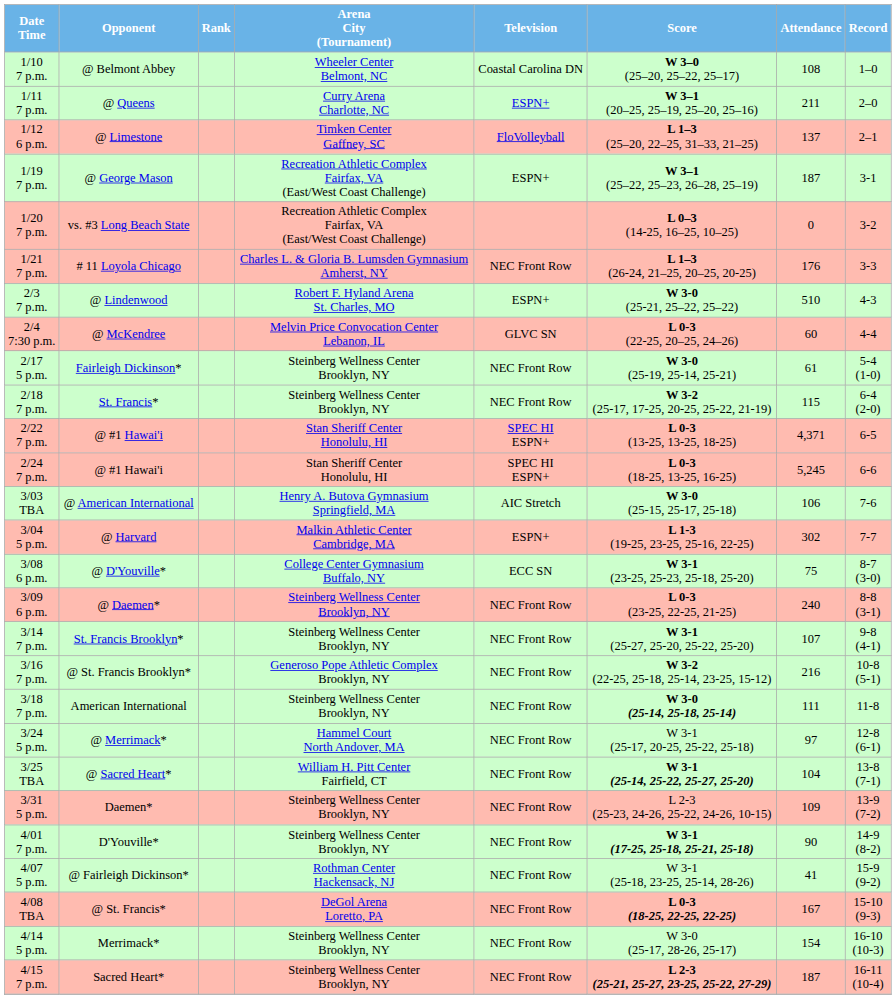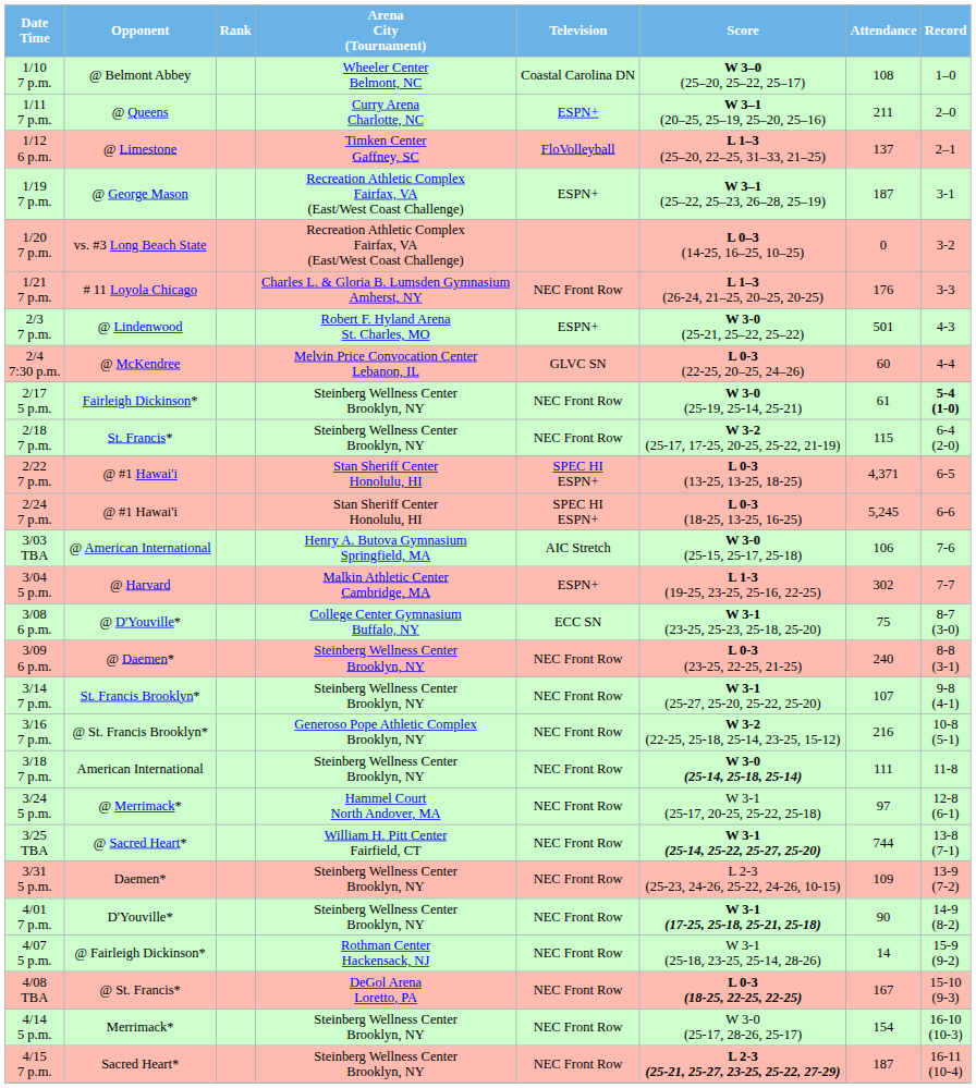 <table class="wikitable sortable" style="width:90%">
 <tr>
 <th style="background:#69B3E7; color:#FFFFFF;" scope="col">Date<br>Time</th>
 <th style="background:#69B3E7; color:#FFFFFF;" scope="col">Opponent</th>
 <th style="background:#69B3E7; color:#FFFFFF;" scope="col">Rank</th>
 <th style="background:#69B3E7; color:#FFFFFF;" scope="col">Arena<br>City<br>(Tournament)</th>
 <th style="background:#69B3E7; color:#FFFFFF;" scope="col">Television</th>
 <th style="background:#69B3E7; color:#FFFFFF;" scope="col">Score</th>
 <th style="background:#69B3E7; color:#FFFFFF;" scope="col">Attendance</th>
 <th style="background:#69B3E7; color:#FFFFFF;" scope="col">Record</th>
 </tr>
 <tr align="center" bgcolor="#ccffcc">
 <td>1/10<br>7 p.m.</td>
 <td>@ Belmont Abbey</td>
 <td></td>
 <td><a href='#'>Wheeler Center</a><br><a href='#'>Belmont, NC</a></td>
 <td>Coastal Carolina DN</td>
 <td><strong>W 3–0</strong><br>(25–20, 25–22, 25–17)</td>
 <td>108</td>
 <td>1–0</td>
 </tr>
 <tr align="center" bgcolor="#ccffcc">
 <td>1/11<br>7 p.m.</td>
 <td>@ <a href='#'>Queens</a></td>
 <td></td>
 <td><a href='#'>Curry Arena</a><br><a href='#'>Charlotte, NC</a></td>
 <td><a href='#'>ESPN+</a></td>
 <td><strong>W 3–1</strong><br>(20–25, 25–19, 25–20, 25–16)</td>
 <td>211</td>
 <td>2–0</td>
 </tr>
 <tr align="center" bgcolor="#ffbbb">
 <td>1/12<br>6 p.m.</td>
 <td>@ <a href='#'>Limestone</a></td>
 <td></td>
 <td><a href='#'>Timken Center</a><br><a href='#'>Gaffney, SC</a></td>
 <td><a href='#'>FloVolleyball</a></td>
 <td><strong>L 1–3</strong><br>(25–20, 22–25, 31–33, 21–25)</td>
 <td>137</td>
 <td>2–1</td>
 </tr>
 <tr align="center" bgcolor="#ccffcc">
 <td>1/19<br>7 p.m.</td>
 <td>@ <a href='#'>George Mason</a></td>
 <td></td>
 <td><a href='#'>Recreation Athletic Complex</a><br><a href='#'>Fairfax, VA</a><br> (East/West Coast Challenge)</td>
 <td>ESPN+</td>
 <td><strong>W 3–1</strong><br>(25–22, 25–23, 26–28, 25–19)</td>
 <td>187</td>
 <td>3-1</td>
 </tr>
 <tr align="center" bgcolor="#ffbbb">
 <td>1/20<br>7 p.m.</td>
 <td>vs. #3 <a href='#'>Long Beach State</a></td>
 <td></td>
 <td>Recreation Athletic Complex<br>Fairfax, VA<br> (East/West Coast Challenge)</td>
 <td></td>
 <td><strong>L 0–3</strong><br>(14-25, 16–25, 10–25)</td>
 <td>0</td>
 <td>3-2</td>
 </tr>
 <tr align="center" bgcolor="#ffbbb">
 <td>1/21<br>7 p.m.</td>
 <td># 11 <a href='#'>Loyola Chicago</a></td>
 <td></td>
 <td><a href='#'>Charles L. & Gloria B. Lumsden Gymnasium</a><br><a href='#'>Amherst, NY</a></td>
 <td>NEC Front Row</td>
 <td><strong>L 1–3</strong><br>(26-24, 21–25, 20–25, 20-25)</td>
 <td>176</td>
 <td>3-3</td>
 </tr>
 <tr align="center" bgcolor="#ccffcc">
 <td>2/3<br>7 p.m.</td>
 <td>@ <a href='#'>Lindenwood</a></td>
 <td></td>
 <td><a href='#'>Robert F. Hyland Arena</a><br><a href='#'>St. Charles, MO</a></td>
 <td>ESPN+</td>
 <td><strong>W 3-0</strong><br>(25-21, 25–22, 25–22)</td>
-<td>510</td>
+<td>501</td>
 <td>4-3</td>
 </tr>
 <tr align="center" bgcolor="#ffbbb">
 <td>2/4<br>7:30 p.m.</td>
 <td>@ <a href='#'>McKendree</a></td>
 <td></td>
 <td><a href='#'>Melvin Price Convocation Center</a><br><a href='#'>Lebanon, IL</a></td>
 <td>GLVC SN</td>
 <td><strong>L 0-3</strong><br>(22-25, 20–25, 24–26)</td>
 <td>60</td>
 <td>4-4</td>
 </tr>
 <tr align="center" bgcolor="#ccffcc">
 <td>2/17<br>5 p.m.</td>
 <td><a href='#'>Fairleigh Dickinson</a>*</td>
 <td></td>
 <td>Steinberg Wellness Center<br>Brooklyn, NY</td>
 <td>NEC Front Row</td>
 <td><strong>W 3-0</strong><br>(25-19, 25-14, 25-21)</td>
 <td>61</td>
-<td>5-4<br>(1-0)</td>
+<td><strong>5-4<br>(1-0)</strong></td>
 </tr>
 <tr align="center" bgcolor="#ccffcc">
 <td>2/18<br>7 p.m.</td>
 <td><a href='#'>St. Francis</a>*</td>
 <td></td>
 <td>Steinberg Wellness Center<br>Brooklyn, NY</td>
 <td>NEC Front Row</td>
 <td><strong>W 3-2</strong><br>(25-17, 17-25, 20-25, 25-22, 21-19)</td>
 <td>115</td>
 <td>6-4<br>(2-0)</td>
 </tr>
 <tr align="center" bgcolor="#ffbbb">
 <td>2/22<br>7 p.m.</td>
 <td>@ #1 <a href='#'>Hawai'i</a></td>
 <td></td>
 <td><a href='#'>Stan Sheriff Center</a><br><a href='#'>Honolulu, HI</a></td>
 <td><a href='#'>SPEC HI</a><br>ESPN+</td>
 <td><strong>L 0-3</strong><br>(13-25, 13-25, 18-25)</td>
 <td>4,371</td>
 <td>6-5</td>
 </tr>
 <tr align="center" bgcolor="#ffbbb">
 <td>2/24<br>7 p.m.</td>
 <td>@ #1 Hawai'i</td>
 <td></td>
 <td>Stan Sheriff Center<br>Honolulu, HI</td>
 <td>SPEC HI<br>ESPN+</td>
 <td><strong>L 0-3</strong><br>(18-25, 13-25, 16-25)</td>
 <td>5,245</td>
 <td>6-6</td>
 </tr>
 <tr align="center" bgcolor="#ccffcc">
 <td>3/03<br>TBA</td>
 <td>@ <a href='#'>American International</a></td>
 <td></td>
 <td><a href='#'>Henry A. Butova Gymnasium</a><br><a href='#'>Springfield, MA</a></td>
 <td>AIC Stretch</td>
 <td><strong>W 3-0</strong><br>(25-15, 25-17, 25-18)</td>
 <td>106</td>
 <td>7-6</td>
 </tr>
 <tr align="center" bgcolor="#ffbbb">
 <td>3/04<br>5 p.m.</td>
 <td>@ <a href='#'>Harvard</a></td>
 <td></td>
 <td><a href='#'>Malkin Athletic Center</a><br><a href='#'>Cambridge, MA</a></td>
 <td>ESPN+</td>
 <td><strong>L 1-3</strong><br>(19-25, 23-25, 25-16, 22-25)</td>
 <td>302</td>
 <td>7-7</td>
 </tr>
 <tr align="center" bgcolor="#ccffcc">
 <td>3/08<br>6 p.m.</td>
 <td>@ <a href='#'>D'Youville</a>*</td>
 <td></td>
 <td><a href='#'>College Center Gymnasium</a><br><a href='#'>Buffalo, NY</a></td>
 <td>ECC SN</td>
 <td><strong>W 3-1</strong><br>(23-25, 25-23, 25-18, 25-20)</td>
 <td>75</td>
 <td>8-7<br>(3-0)</td>
 </tr>
 <tr align="center" bgcolor="#ffbbb">
 <td>3/09<br>6 p.m.</td>
 <td>@ <a href='#'>Daemen</a>*</td>
 <td></td>
 <td><a href='#'>Steinberg Wellness Center</a><br><a href='#'>Brooklyn, NY</a></td>
 <td>NEC Front Row</td>
 <td><strong>L 0-3</strong><br>(23-25, 22-25, 21-25)</td>
 <td>240</td>
 <td>8-8<br>(3-1)</td>
 </tr>
 <tr align="center" bgcolor="#ccffcc">
 <td>3/14<br>7 p.m.</td>
 <td><a href='#'>St. Francis Brooklyn</a>*</td>
 <td></td>
 <td>Steinberg Wellness Center<br>Brooklyn, NY</td>
 <td>NEC Front Row</td>
 <td><strong>W 3-1</strong><br>(25-27, 25-20, 25-22, 25-20)</td>
 <td>107</td>
 <td>9-8<br>(4-1)</td>
 </tr>
 <tr align="center" bgcolor="#ccffcc">
 <td>3/16<br>7 p.m.</td>
 <td>@ St. Francis Brooklyn*</td>
 <td></td>
 <td><a href='#'>Generoso Pope Athletic Complex</a><br>Brooklyn, NY</td>
 <td>NEC Front Row</td>
 <td><strong>W 3-2</strong><br>(22-25, 25-18, 25-14, 23-25, 15-12)</td>
 <td>216</td>
 <td>10-8<br>(5-1)</td>
 </tr>
 <tr align="center" bgcolor="#ccffcc">
 <td>3/18<br>7 p.m.</td>
 <td>American International</td>
 <td></td>
 <td>Steinberg Wellness Center<br>Brooklyn, NY</td>
 <td>NEC Front Row</td>
 <td><strong>W 3-0<em><br>(25-14, 25-18, 25-14)</td>
 <td>111</td>
 <td>11-8</td>
 </tr>
 <tr align="center" bgcolor="#ccffcc">
 <td>3/24<br>5 p.m.</td>
 <td>@ <a href='#'>Merrimack</a>*</td>
 <td></td>
 <td><a href='#'>Hammel Court</a><br><a href='#'>North Andover, MA</a></td>
 <td>NEC Front Row</td>
 <td></strong>W 3-1</em><br>(25-17, 20-25, 25-22, 25-18)</td>
 <td>97</td>
 <td>12-8<br>(6-1)</td>
 </tr>
 <tr align="center" bgcolor="#ccffcc">
 <td>3/25<br>TBA</td>
 <td>@ <a href='#'>Sacred Heart</a>*</td>
 <td></td>
 <td><a href='#'>William H. Pitt Center</a><br>Fairfield, CT</td>
 <td>NEC Front Row</td>
 <td><strong>W 3-1<em><br>(25-14, 25-22, 25-27, 25-20)</td>
-<td>104</td>
+<td>744</td>
 <td>13-8<br>(7-1)</td>
 </tr>
 <tr align="center" bgcolor="#ffbbb">
 <td>3/31<br>5 p.m.</td>
 <td>Daemen*</td>
 <td></td>
 <td>Steinberg Wellness Center<br>Brooklyn, NY</td>
 <td>NEC Front Row</td>
 <td></strong>L 2-3</em><br>(25-23, 24-26, 25-22, 24-26, 10-15)</td>
 <td>109</td>
 <td>13-9<br>(7-2)</td>
 </tr>
 <tr align="center" bgcolor="#ccffcc">
 <td>4/01<br>7 p.m.</td>
 <td>D'Youville*</td>
 <td></td>
 <td>Steinberg Wellness Center<br>Brooklyn, NY</td>
 <td>NEC Front Row</td>
 <td><strong>W 3-1<em><br>(17-25, 25-18, 25-21, 25-18)</td>
 <td>90</td>
 <td>14-9<br>(8-2)</td>
 </tr>
 <tr align="center" bgcolor="#ccffcc">
 <td>4/07<br>5 p.m.</td>
 <td>@ Fairleigh Dickinson*</td>
 <td></td>
 <td><a href='#'>Rothman Center</a> <br> <a href='#'>Hackensack, NJ</a></td>
 <td>NEC Front Row</td>
 <td></strong>W 3-1</em><br>(25-18, 23-25, 25-14, 28-26)</td>
-<td>41</td>
+<td>14</td>
 <td>15-9<br>(9-2)</td>
 </tr>
 <tr align="center" bgcolor="#ffbbb">
 <td>4/08<br>TBA</td>
 <td>@ St. Francis*</td>
 <td></td>
 <td><a href='#'>DeGol Arena</a><br><a href='#'>Loretto, PA</a></td>
 <td>NEC Front Row</td>
 <td><strong>L 0-3<em><br>(18-25, 22-25, 22-25)</td>
 <td>167</td>
 <td>15-10<br>(9-3)</td>
 </tr>
 <tr align="center" bgcolor="#ccffcc">
 <td>4/14<br>5 p.m.</td>
 <td>Merrimack*</td>
 <td></td>
 <td>Steinberg Wellness Center<br>Brooklyn, NY</td>
 <td>NEC Front Row</td>
 <td></strong>W 3-0</em><br>(25-17, 28-26, 25-17)</td>
 <td>154</td>
 <td>16-10<br>(10-3)</td>
 </tr>
 <tr align="center" bgcolor="#ffbbb">
 <td>4/15<br>7 p.m.</td>
 <td>Sacred Heart*</td>
 <td></td>
 <td>Steinberg Wellness Center<br>Brooklyn, NY</td>
 <td>NEC Front Row</td>
 <td><strong>L 2-3<em><br>(25-21, 25-27, 23-25, 25-22, 27-29)</td>
 <td>187</td>
 <td>16-11<br>(10-4)</td>
 </tr>
 <tr>
 </tr>
 </table>
